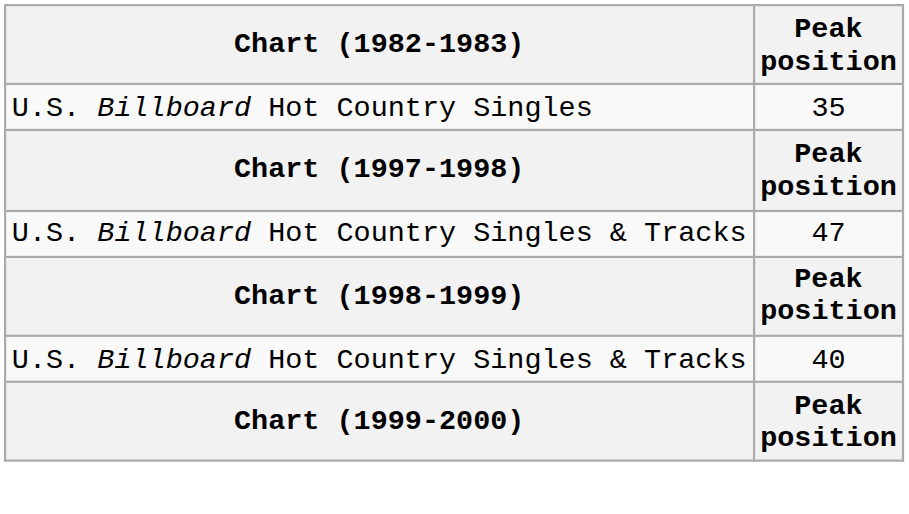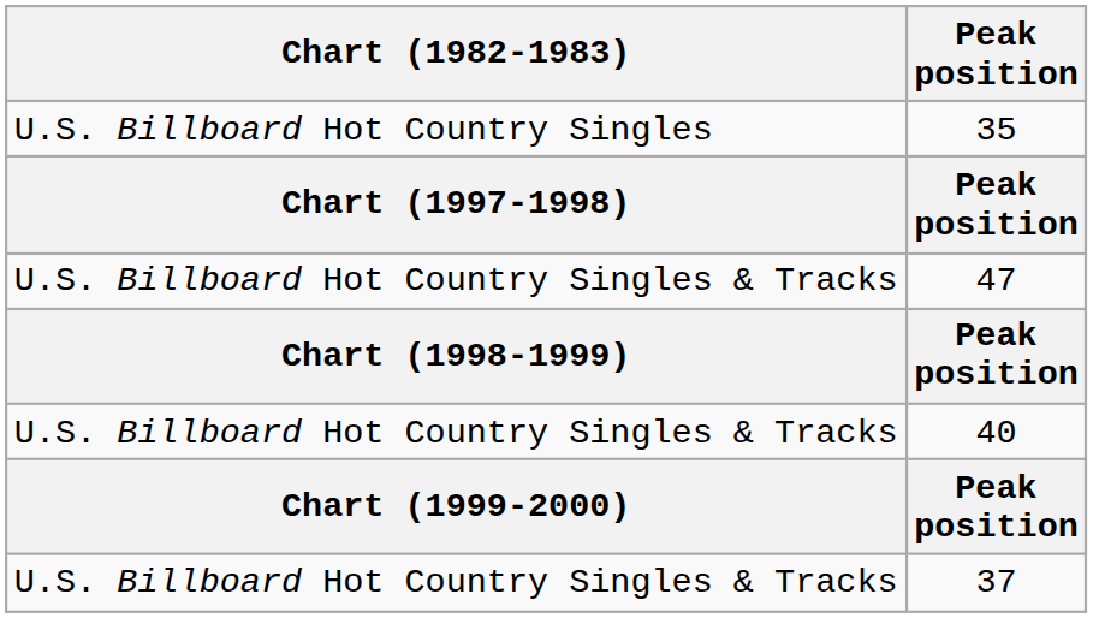 <table class="wikitable sortable">
 <tr>
 <th align="left">Chart (1982-1983)</th>
 <th align="center">Peak<br>position</th>
 </tr>
 <tr>
 <td align="left">U.S. <em>Billboard</em> Hot Country Singles</td>
 <td align="center">35</td>
 </tr>
 <tr>
 <th align="left">Chart (1997-1998)</th>
 <th align="center">Peak<br>position</th>
 </tr>
 <tr>
 <td align="left">U.S. <em>Billboard</em> Hot Country Singles & Tracks</td>
 <td align="center">47</td>
 </tr>
 <tr>
 <th align="left">Chart (1998-1999)</th>
 <th align="center">Peak<br>position</th>
 </tr>
 <tr>
 <td align="left">U.S. <em>Billboard</em> Hot Country Singles & Tracks</td>
 <td align="center">40</td>
 </tr>
 <tr>
 <th align="left">Chart (1999-2000)</th>
 <th align="center">Peak<br>position</th>
 </tr>
+<tr>
+<td align="left">U.S. <em>Billboard</em> Hot Country Singles & Tracks</td>
+<td align="center">37</td>
+</tr>
 </table>
